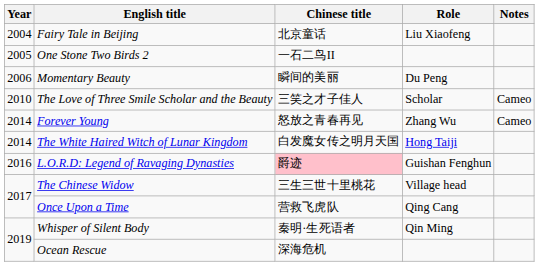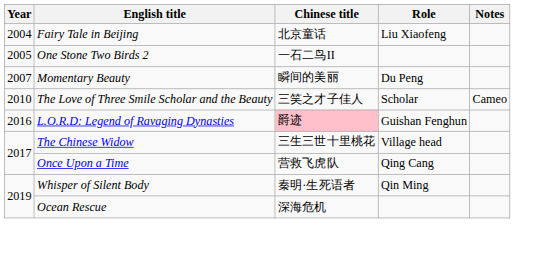 <table class="wikitable sortable">
 <tr>
 <th>Year</th>
 <th>English title</th>
 <th>Chinese title</th>
 <th>Role</th>
 <th class="unsortable">Notes</th>
 </tr>
 <tr>
 <td>2004</td>
 <td><em>Fairy Tale in Beijing</em></td>
 <td>北京童话</td>
 <td>Liu Xiaofeng</td>
 <td></td>
 </tr>
 <tr>
 <td>2005</td>
 <td><em>One Stone Two Birds 2</em></td>
 <td>一石二鸟II</td>
 <td></td>
 <td></td>
 </tr>
 <tr>
-<td>2006</td>
+<td>2007</td>
 <td><em>Momentary Beauty</em></td>
 <td>瞬间的美丽</td>
 <td>Du Peng</td>
 <td></td>
 </tr>
 <tr>
 <td>2010</td>
 <td><em>The Love of Three Smile Scholar and the Beauty</em></td>
 <td>三笑之才子佳人</td>
 <td>Scholar</td>
 <td>Cameo</td>
-</tr>
-<tr>
-<td>2014</td>
-<td><em><a href='#'>Forever Young</a></em></td>
-<td>怒放之青春再见</td>
-<td>Zhang Wu</td>
-<td>Cameo</td>
-</tr>
-<tr>
-<td>2014</td>
-<td><em><a href='#'>The White Haired Witch of Lunar Kingdom</a></em></td>
-<td>白发魔女传之明月天国</td>
-<td><a href='#'>Hong Taiji</a></td>
-<td></td>
 </tr>
 <tr>
 <td>2016</td>
 <td><em><a href='#'>L.O.R.D: Legend of Ravaging Dynasties</a></em></td>
 <td style="background: pink;">爵迹</td>
 <td>Guishan Fenghun</td>
 <td></td>
 </tr>
 <tr>
 <td rowspan=2>2017</td>
 <td><em><a href='#'>The Chinese Widow</a></em></td>
 <td>三生三世十里桃花</td>
 <td>Village head</td>
 <td></td>
 </tr>
 <tr>
 <td><em><a href='#'>Once Upon a Time</a></em></td>
 <td>营救飞虎队</td>
 <td>Qing Cang</td>
 <td></td>
 </tr>
 <tr>
 <td rowspan=2>2019</td>
 <td><em>Whisper of Silent Body</em></td>
 <td>秦明·生死语者</td>
 <td>Qin Ming</td>
 <td></td>
 </tr>
 <tr>
 <td><em>Ocean Rescue</em></td>
 <td>深海危机</td>
 <td></td>
 <td></td>
 </tr>
 </table>
